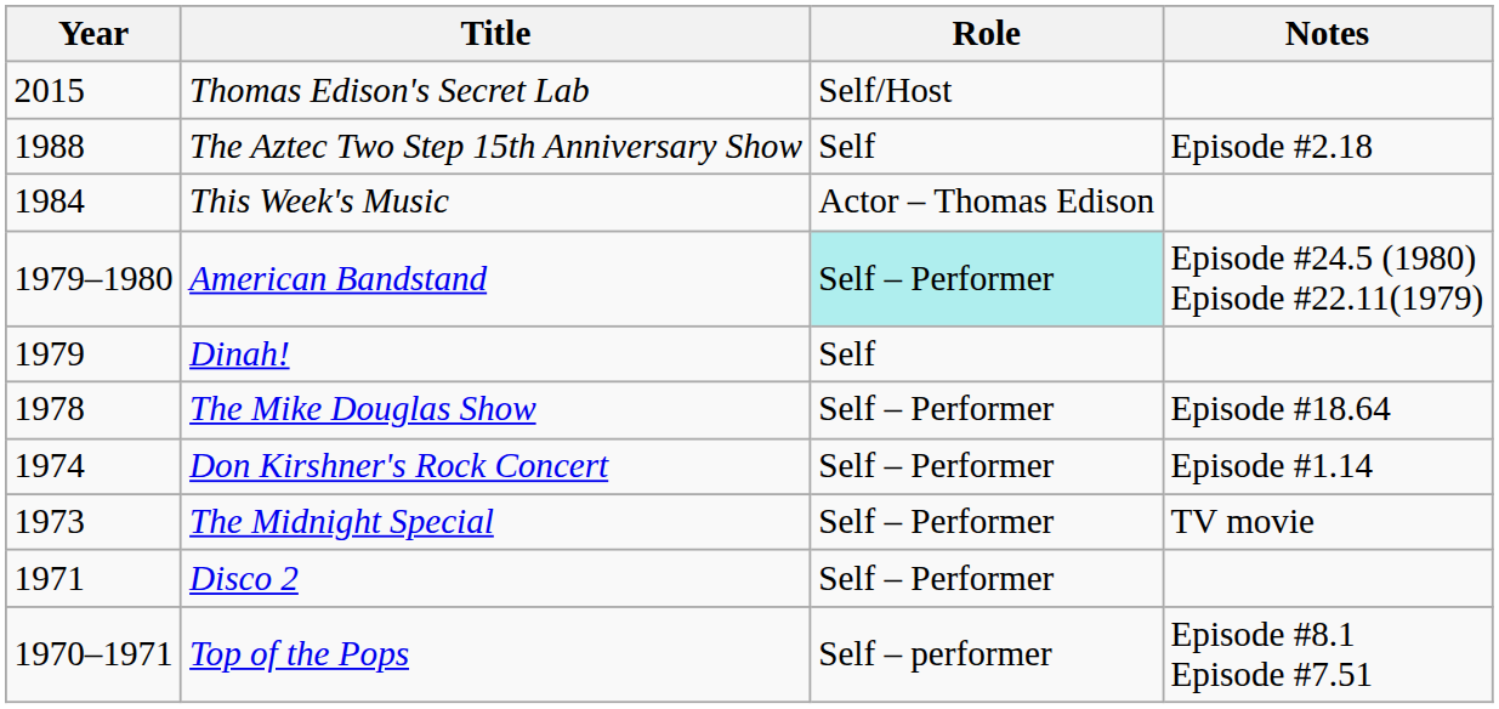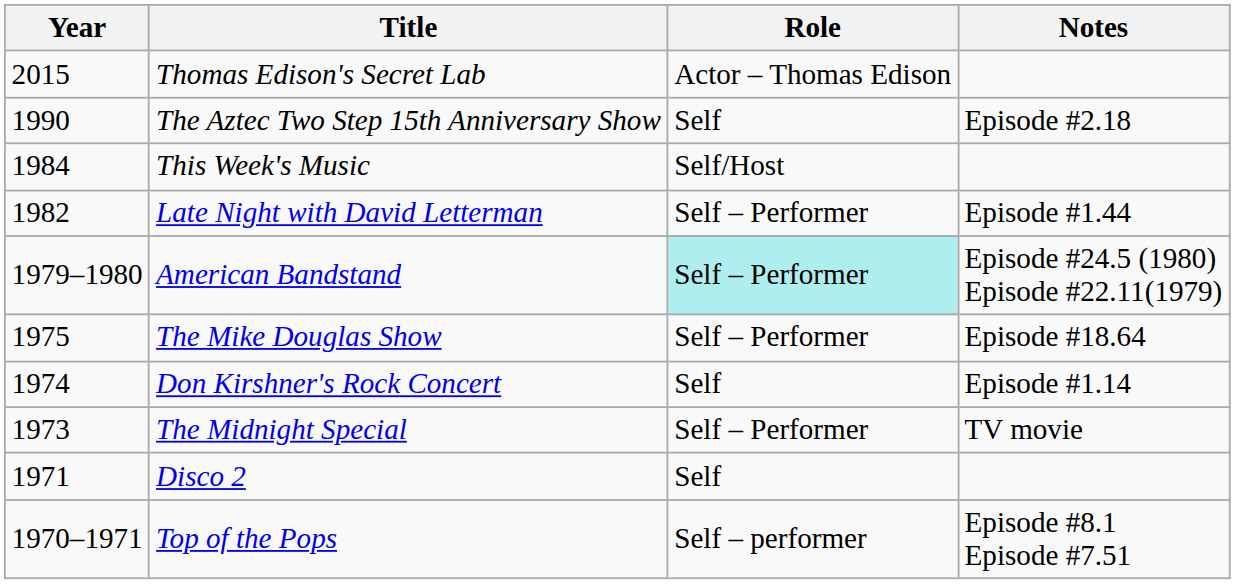 <table class="wikitable">
 <tr>
 <th>Year</th>
 <th>Title</th>
 <th>Role</th>
 <th>Notes</th>
 </tr>
 <tr>
 <td>2015</td>
 <td><em>Thomas Edison's Secret Lab</em></td>
-<td>Self/Host</td>
+<td>Actor – Thomas Edison</td>
 <td></td>
 </tr>
 <tr>
-<td>1988</td>
+<td>1990</td>
 <td><em>The Aztec Two Step 15th Anniversary Show</em></td>
 <td>Self</td>
 <td>Episode #2.18</td>
 </tr>
 <tr>
 <td>1984</td>
 <td><em>This Week's Music</em></td>
-<td>Actor – Thomas Edison</td>
+<td>Self/Host</td>
 <td></td>
+</tr>
+<tr>
+<td>1982</td>
+<td><em><a href='#'>Late Night with David Letterman</a></em></td>
+<td>Self – Performer</td>
+<td>Episode #1.44</td>
 </tr>
 <tr>
 <td>1979–1980</td>
 <td><em><a href='#'>American Bandstand</a></em></td>
 <td style="background: paleturquoise;">Self – Performer</td>
 <td>Episode #24.5 (1980)<br>Episode #22.11(1979)</td>
 </tr>
 <tr>
-<td>1979</td>
-<td><em><a href='#'>Dinah!</a></em></td>
-<td>Self</td>
-<td></td>
-</tr>
-<tr>
-<td>1978</td>
+<td>1975</td>
 <td><em><a href='#'>The Mike Douglas Show</a></em></td>
 <td>Self – Performer</td>
 <td>Episode #18.64</td>
 </tr>
 <tr>
 <td>1974</td>
 <td><em><a href='#'>Don Kirshner's Rock Concert</a></em></td>
-<td>Self – Performer</td>
+<td>Self</td>
 <td>Episode #1.14</td>
 </tr>
 <tr>
 <td>1973</td>
 <td><em><a href='#'>The Midnight Special</a></em></td>
 <td>Self – Performer</td>
 <td>TV movie</td>
 </tr>
 <tr>
 <td>1971</td>
 <td><em><a href='#'>Disco 2</a></em></td>
-<td>Self – Performer</td>
+<td>Self</td>
 <td></td>
 </tr>
 <tr>
 <td>1970–1971</td>
 <td><em><a href='#'>Top of the Pops</a></em></td>
 <td>Self – performer</td>
 <td>Episode #8.1<br>Episode #7.51</td>
 </tr>
 </table>
